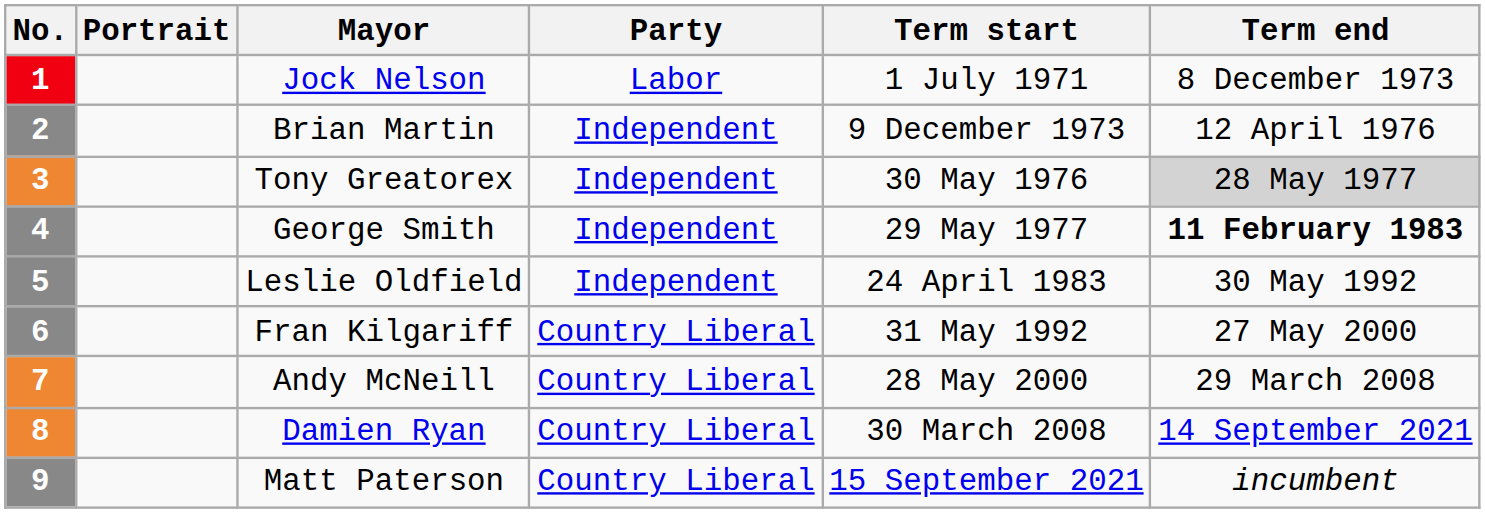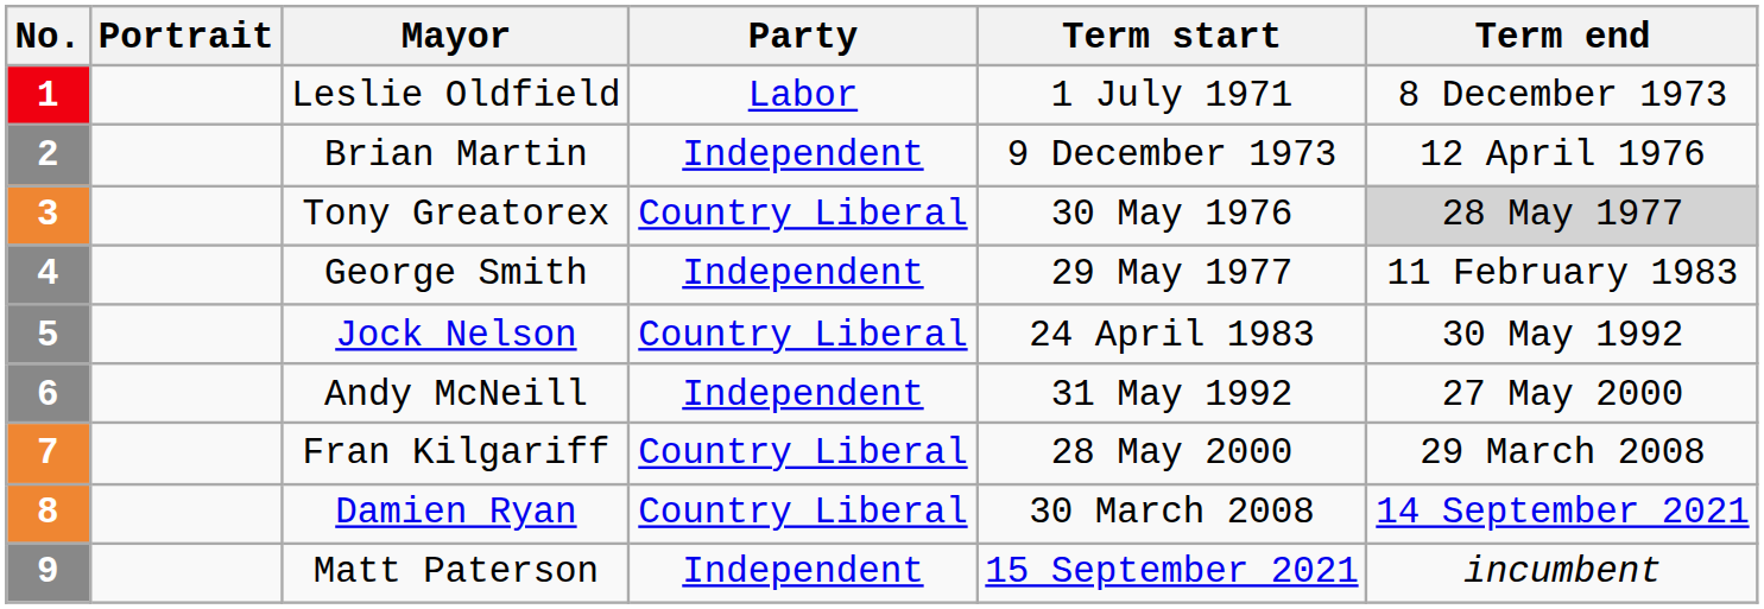 <table class="wikitable">
 <tr>
 <th>No.</th>
 <th>Portrait</th>
 <th>Mayor</th>
 <th>Party</th>
 <th>Term start</th>
 <th>Term end</th>
 </tr>
 <tr>
 <th style="background:#F00011; color:white">1</th>
 <td align="center"></td>
-<td align="center"><a href='#'>Jock Nelson</a></td>
+<td align="center">Leslie Oldfield</td>
 <td align="center"><a href='#'>Labor</a></td>
 <td align="center">1 July 1971</td>
 <td align="center">8 December 1973</td>
 </tr>
 <tr>
 <th style="background:#888888; color:white">2</th>
 <td align="center"></td>
 <td align="center">Brian Martin</td>
 <td align="center"><a href='#'>Independent</a></td>
 <td align="center">9 December 1973</td>
 <td align="center">12 April 1976</td>
 </tr>
 <tr>
 <th style="background:#EF8632; color:white">3</th>
 <td align="center"></td>
 <td align="center">Tony Greatorex</td>
-<td align="center"><a href='#'>Independent</a></td>
+<td align="center"><a href='#'>Country Liberal</a></td>
 <td align="center">30 May 1976</td>
 <td align="center" style="background: lightgrey;">28 May 1977</td>
 </tr>
 <tr>
 <th style="background:#888888; color:white">4</th>
 <td align="center"></td>
 <td align="center">George Smith</td>
 <td align="center"><a href='#'>Independent</a></td>
 <td align="center">29 May 1977</td>
-<td align="center"><strong>11 February 1983</strong></td>
+<td align="center">11 February 1983</td>
 </tr>
 <tr>
 <th style="background:#888888; color:white">5</th>
 <td align="center"></td>
-<td align="center">Leslie Oldfield</td>
-<td align="center"><a href='#'>Independent</a></td>
+<td align="center"><a href='#'>Jock Nelson</a></td>
+<td align="center"><a href='#'>Country Liberal</a></td>
 <td align="center">24 April 1983</td>
 <td align="center">30 May 1992</td>
 </tr>
 <tr>
 <th style="background:#888888; color:white">6</th>
 <td align="center"></td>
-<td align="center">Fran Kilgariff</td>
-<td align="center"><a href='#'>Country Liberal</a></td>
+<td align="center">Andy McNeill</td>
+<td align="center"><a href='#'>Independent</a></td>
 <td align="center">31 May 1992</td>
 <td align="center">27 May 2000</td>
 </tr>
 <tr>
 <th style="background:#EF8632; color:white">7</th>
 <td align="center"></td>
-<td align="center">Andy McNeill</td>
+<td align="center">Fran Kilgariff</td>
 <td align="center"><a href='#'>Country Liberal</a></td>
 <td align="center">28 May 2000</td>
 <td align="center">29 March 2008</td>
 </tr>
 <tr>
 <th style="background:#EF8632; color:white">8</th>
 <td align="center"></td>
 <td align="center"><a href='#'>Damien Ryan</a></td>
 <td align="center"><a href='#'>Country Liberal</a></td>
 <td align="center">30 March 2008</td>
 <td align="center"><a href='#'>14 September 2021</a></td>
 </tr>
 <tr>
 <th style="background:#888888; color:white">9</th>
 <td align="center"></td>
 <td align="center">Matt Paterson</td>
-<td align="center"><a href='#'>Country Liberal</a></td>
+<td align="center"><a href='#'>Independent</a></td>
 <td align="center"><a href='#'>15 September 2021</a></td>
 <td align="center"><em>incumbent</em></td>
 </tr>
 </table>
